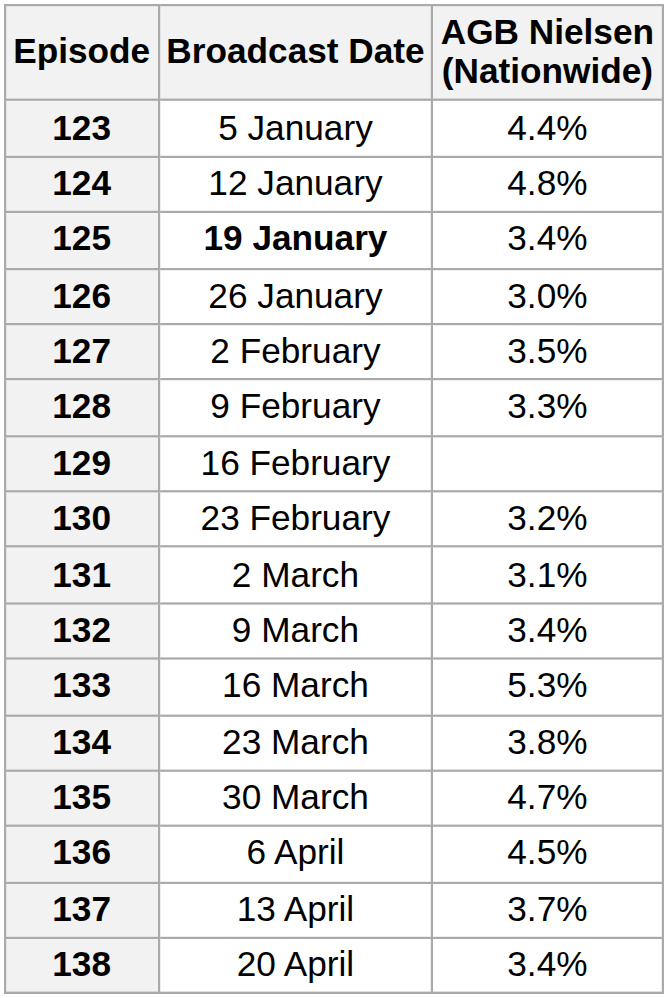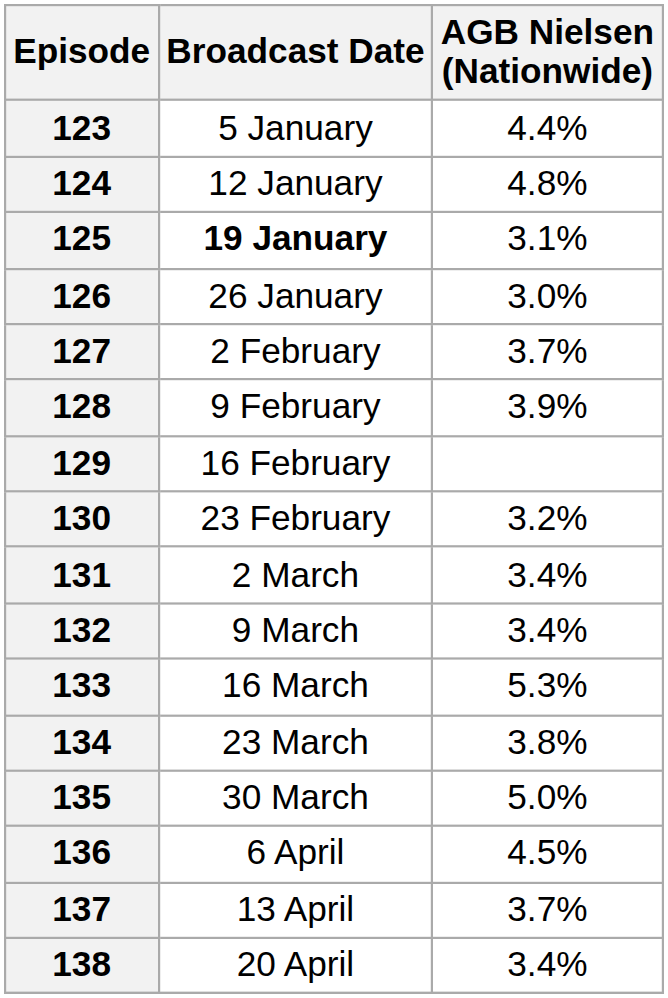 <table class=wikitable style=text-align:center;background:#ffffff>
 <tr>
 <th>Episode</th>
 <th>Broadcast Date</th>
 <th>AGB Nielsen<br>(Nationwide)<br></th>
 </tr>
 <tr>
 <th>123</th>
 <td>5 January</td>
 <td>4.4%</td>
 </tr>
 <tr>
 <th>124</th>
 <td>12 January</td>
 <td>4.8%</td>
 </tr>
 <tr>
 <th>125</th>
 <td><strong>19 January</strong></td>
-<td>3.4%</td>
+<td>3.1%</td>
 </tr>
 <tr>
 <th>126</th>
 <td>26 January</td>
 <td>3.0%</td>
 </tr>
 <tr>
 <th>127</th>
 <td>2 February</td>
-<td>3.5%</td>
+<td>3.7%</td>
 </tr>
 <tr>
 <th>128</th>
 <td>9 February</td>
-<td>3.3%</td>
+<td>3.9%</td>
 </tr>
 <tr>
 <th>129</th>
 <td>16 February</td>
 <td></td>
 </tr>
 <tr>
 <th>130</th>
 <td>23 February</td>
 <td>3.2%</td>
 </tr>
 <tr>
 <th>131</th>
 <td>2 March</td>
-<td>3.1%</td>
+<td>3.4%</td>
 </tr>
 <tr>
 <th>132</th>
 <td>9 March</td>
 <td>3.4%</td>
 </tr>
 <tr>
 <th>133</th>
 <td>16 March</td>
 <td>5.3%</td>
 </tr>
 <tr>
 <th>134</th>
 <td>23 March</td>
 <td>3.8%</td>
 </tr>
 <tr>
 <th>135</th>
 <td>30 March</td>
-<td>4.7%</td>
+<td>5.0%</td>
 </tr>
 <tr>
 <th>136</th>
 <td>6 April</td>
 <td>4.5%</td>
 </tr>
 <tr>
 <th>137</th>
 <td>13 April</td>
 <td>3.7%</td>
 </tr>
 <tr>
 <th>138</th>
 <td>20 April</td>
 <td>3.4%</td>
 </tr>
 <tr>
 </tr>
 </table>
